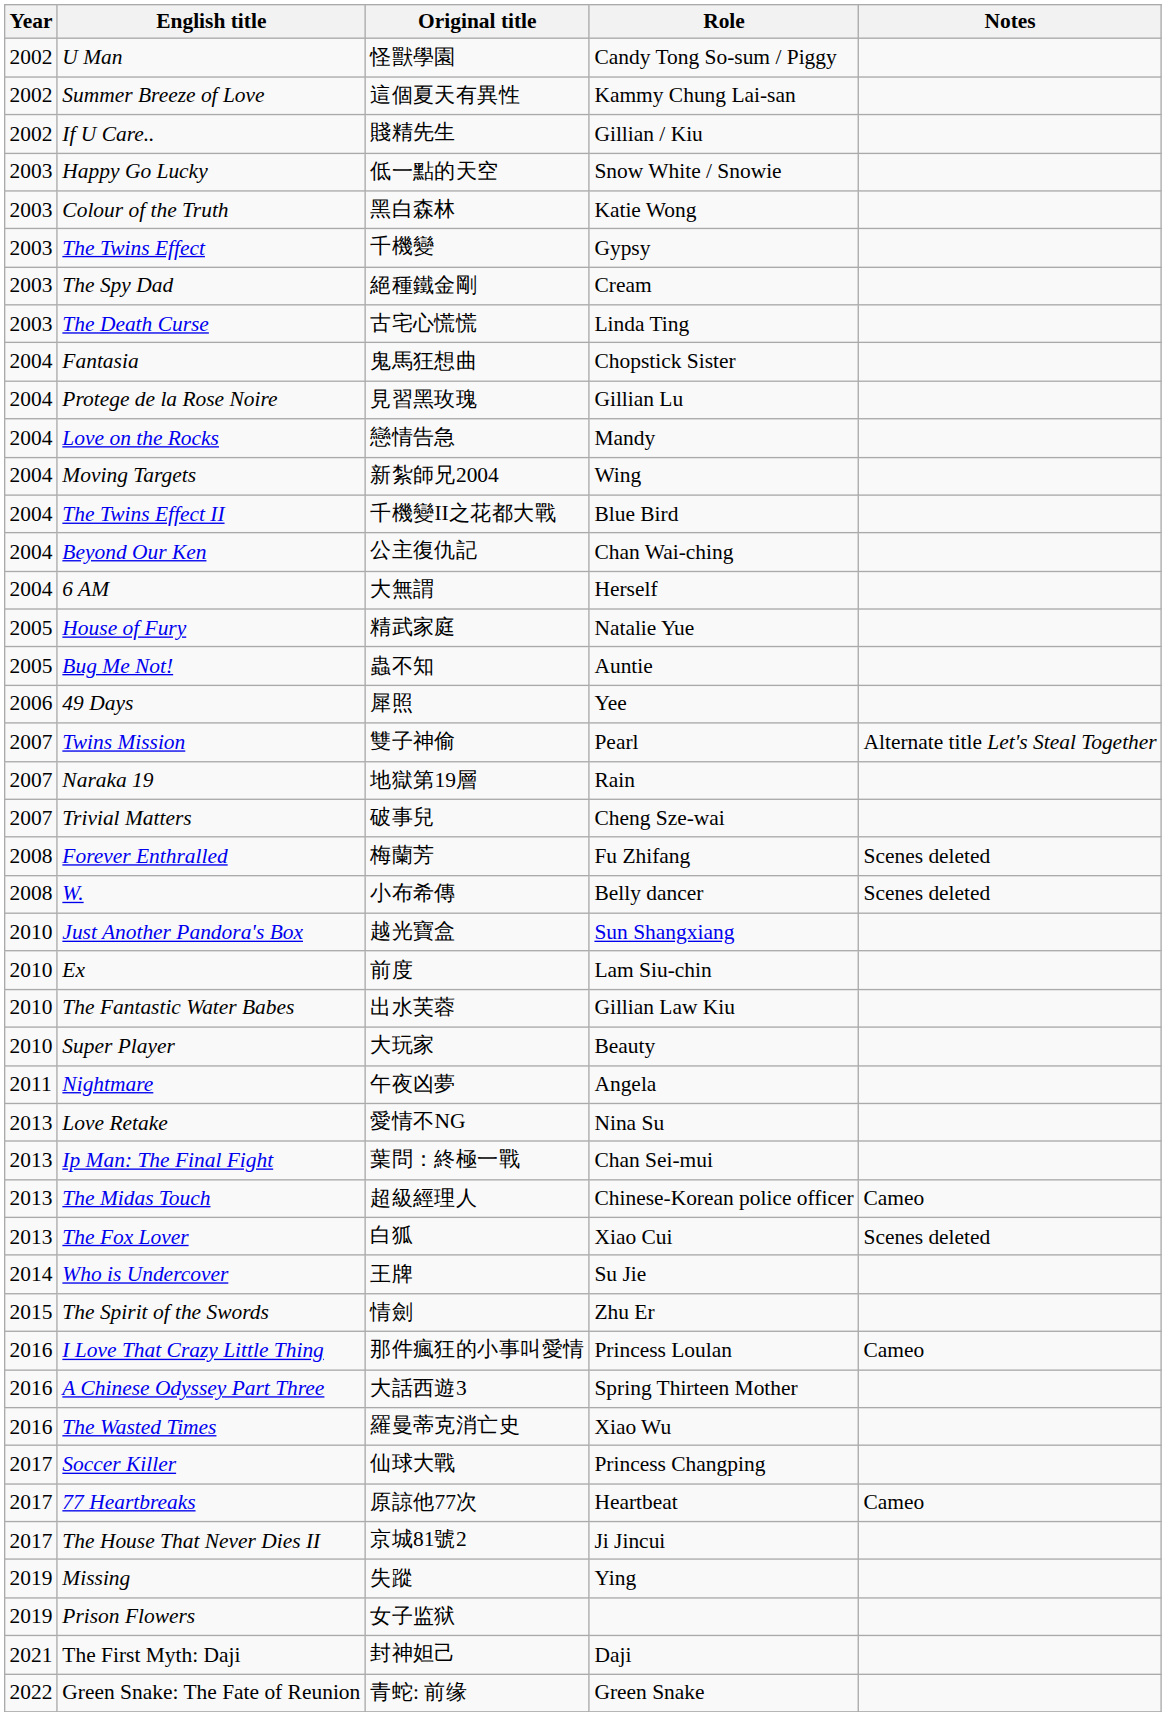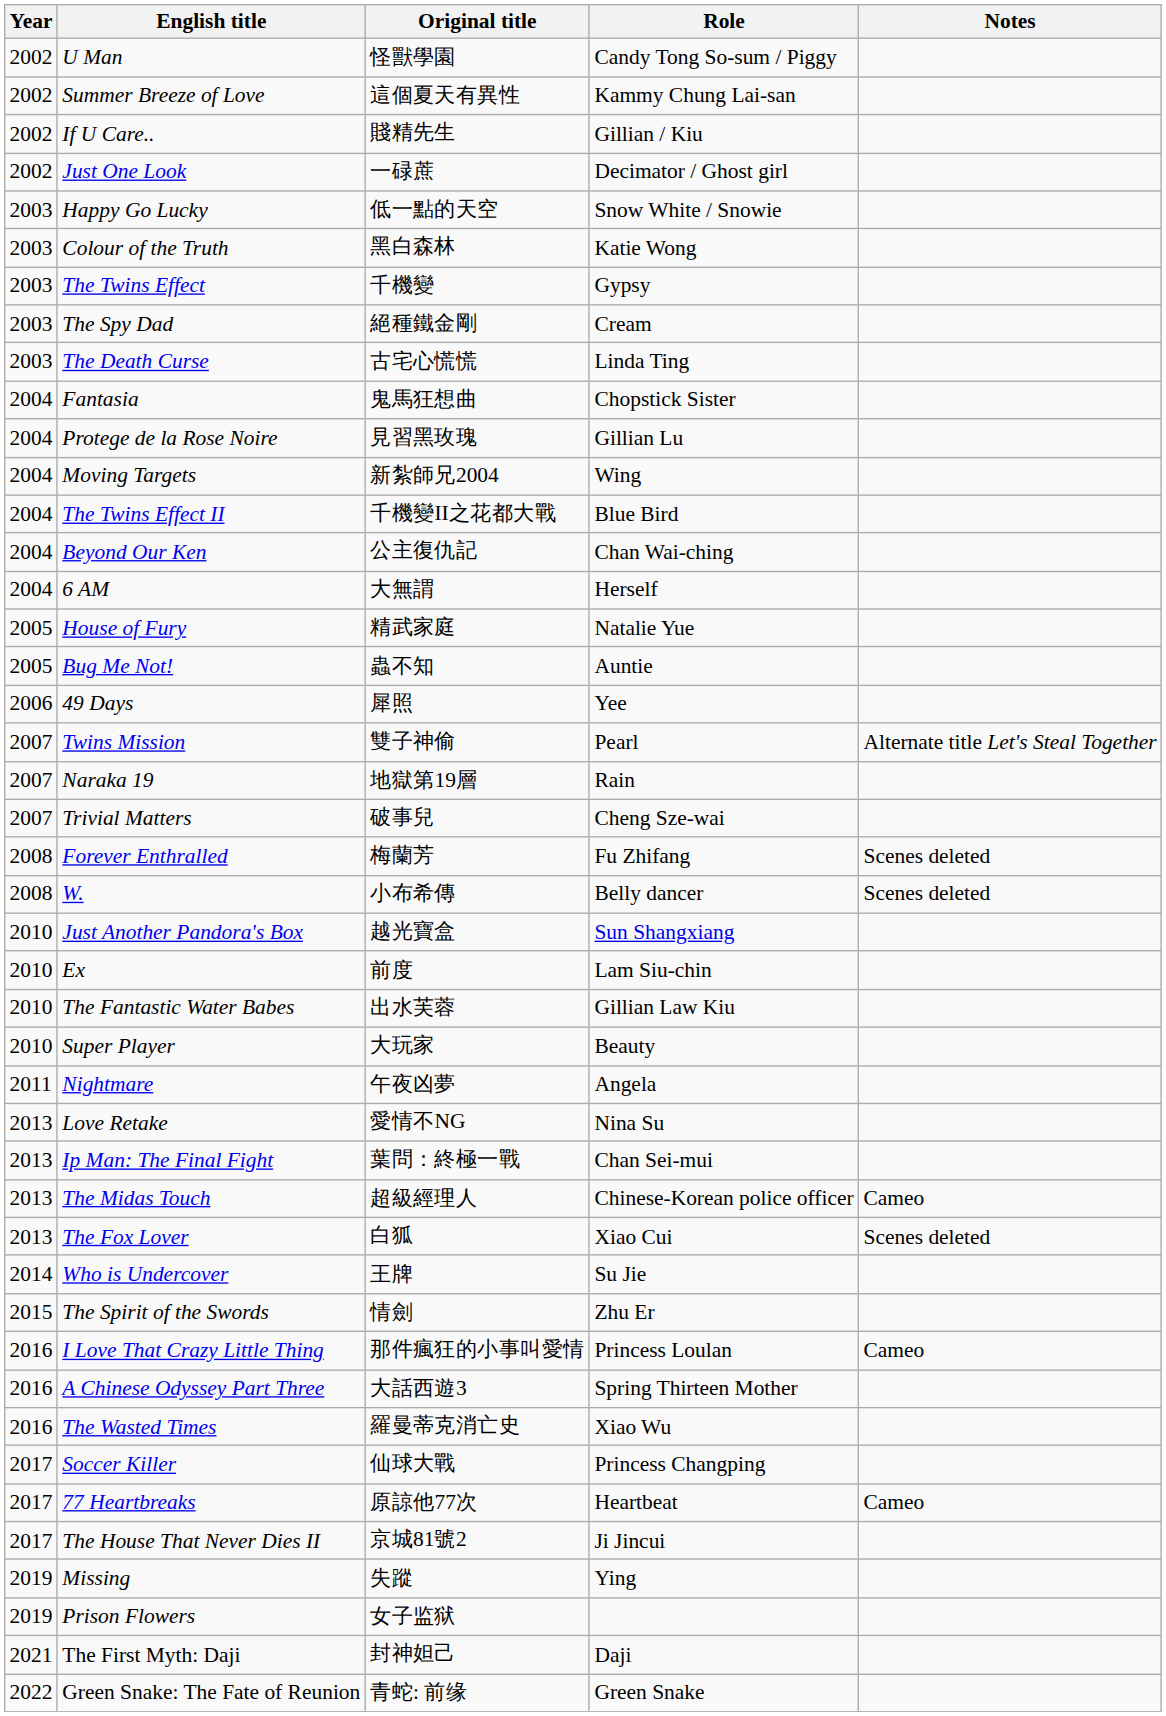 <table class="wikitable sortable">
 <tr>
 <th>Year</th>
 <th>English title</th>
 <th>Original title</th>
 <th>Role</th>
 <th class="unsortable">Notes</th>
 </tr>
 <tr>
 <td>2002</td>
 <td><em>U Man</em></td>
 <td>怪獸學園</td>
 <td>Candy Tong So-sum / Piggy</td>
 <td></td>
 </tr>
 <tr>
 <td>2002</td>
 <td><em>Summer Breeze of Love</em></td>
 <td>這個夏天有異性</td>
 <td>Kammy Chung Lai-san</td>
 <td></td>
 </tr>
 <tr>
 <td>2002</td>
 <td><em>If U Care..</em></td>
 <td>賤精先生</td>
 <td>Gillian / Kiu</td>
+<td></td>
+</tr>
+<tr>
+<td>2002</td>
+<td><em><a href='#'>Just One Look</a></em></td>
+<td>一碌蔗</td>
+<td>Decimator / Ghost girl</td>
 <td></td>
 </tr>
 <tr>
 <td>2003</td>
 <td><em>Happy Go Lucky</em></td>
 <td>低一點的天空</td>
 <td>Snow White / Snowie</td>
 <td></td>
 </tr>
 <tr>
 <td>2003</td>
 <td><em>Colour of the Truth</em></td>
 <td>黑白森林</td>
 <td>Katie Wong</td>
 <td></td>
 </tr>
 <tr>
 <td>2003</td>
 <td><em><a href='#'>The Twins Effect</a></em></td>
 <td>千機變</td>
 <td>Gypsy</td>
 <td></td>
 </tr>
 <tr>
 <td>2003</td>
 <td><em>The Spy Dad</em></td>
 <td>絕種鐵金剛</td>
 <td>Cream</td>
 <td></td>
 </tr>
 <tr>
 <td>2003</td>
 <td><em><a href='#'>The Death Curse</a></em></td>
 <td>古宅心慌慌</td>
 <td>Linda Ting</td>
 <td></td>
 </tr>
 <tr>
 <td>2004</td>
 <td><em>Fantasia</em></td>
 <td>鬼馬狂想曲</td>
 <td>Chopstick Sister</td>
 <td></td>
 </tr>
 <tr>
 <td>2004</td>
 <td><em>Protege de la Rose Noire</em></td>
 <td>見習黑玫瑰</td>
 <td>Gillian Lu</td>
-<td></td>
-</tr>
-<tr>
-<td>2004</td>
-<td><em><a href='#'>Love on the Rocks</a></em></td>
-<td>戀情告急</td>
-<td>Mandy</td>
 <td></td>
 </tr>
 <tr>
 <td>2004</td>
 <td><em>Moving Targets</em></td>
 <td>新紮師兄2004</td>
 <td>Wing</td>
 <td></td>
 </tr>
 <tr>
 <td>2004</td>
 <td><em><a href='#'>The Twins Effect II</a></em></td>
 <td>千機變II之花都大戰</td>
 <td>Blue Bird</td>
 <td></td>
 </tr>
 <tr>
 <td>2004</td>
 <td><em><a href='#'>Beyond Our Ken</a></em></td>
 <td>公主復仇記</td>
 <td>Chan Wai-ching</td>
 <td></td>
 </tr>
 <tr>
 <td>2004</td>
 <td><em>6 AM</em></td>
 <td>大無謂</td>
 <td>Herself</td>
 <td></td>
 </tr>
 <tr>
 <td>2005</td>
 <td><em><a href='#'>House of Fury</a></em></td>
 <td>精武家庭</td>
 <td>Natalie Yue</td>
 <td></td>
 </tr>
 <tr>
 <td>2005</td>
 <td><em><a href='#'>Bug Me Not!</a></em></td>
 <td>蟲不知</td>
 <td>Auntie</td>
 <td></td>
 </tr>
 <tr>
 <td>2006</td>
 <td><em>49 Days</em></td>
 <td>犀照</td>
 <td>Yee</td>
 <td></td>
 </tr>
 <tr>
 <td>2007</td>
 <td><em><a href='#'>Twins Mission</a></em></td>
 <td>雙子神偷</td>
 <td>Pearl</td>
 <td>Alternate title <em>Let's Steal Together</em></td>
 </tr>
 <tr>
 <td>2007</td>
 <td><em>Naraka 19</em></td>
 <td>地獄第19層</td>
 <td>Rain</td>
 <td></td>
 </tr>
 <tr>
 <td>2007</td>
 <td><em>Trivial Matters</em></td>
 <td>破事兒</td>
 <td>Cheng Sze-wai</td>
 <td></td>
 </tr>
 <tr>
 <td>2008</td>
 <td><em><a href='#'>Forever Enthralled</a></em></td>
 <td>梅蘭芳</td>
 <td>Fu Zhifang</td>
 <td>Scenes deleted</td>
 </tr>
 <tr>
 <td>2008</td>
 <td><em><a href='#'>W.</a></em></td>
 <td>小布希傳</td>
 <td>Belly dancer</td>
 <td>Scenes deleted</td>
 </tr>
 <tr>
 <td>2010</td>
 <td><em><a href='#'>Just Another Pandora's Box</a></em></td>
 <td>越光寶盒</td>
 <td><a href='#'>Sun Shangxiang</a></td>
 <td></td>
 </tr>
 <tr>
 <td>2010</td>
 <td><em>Ex</em></td>
 <td>前度</td>
 <td>Lam Siu-chin</td>
 <td></td>
 </tr>
 <tr>
 <td>2010</td>
 <td><em>The Fantastic Water Babes</em></td>
 <td>出水芙蓉</td>
 <td>Gillian Law Kiu</td>
 <td></td>
 </tr>
 <tr>
 <td>2010</td>
 <td><em>Super Player</em></td>
 <td>大玩家</td>
 <td>Beauty</td>
 <td></td>
 </tr>
 <tr>
 <td>2011</td>
 <td><em><a href='#'>Nightmare</a></em></td>
 <td>午夜凶夢</td>
 <td>Angela</td>
 <td></td>
 </tr>
 <tr>
 <td>2013</td>
 <td><em>Love Retake</em></td>
 <td>愛情不NG</td>
 <td>Nina Su</td>
 <td></td>
 </tr>
 <tr>
 <td>2013</td>
 <td><em><a href='#'>Ip Man: The Final Fight</a></em></td>
 <td>葉問：終極一戰</td>
 <td>Chan Sei-mui</td>
 <td></td>
 </tr>
 <tr>
 <td>2013</td>
 <td><em><a href='#'>The Midas Touch</a></em></td>
 <td>超級經理人</td>
 <td>Chinese-Korean police officer</td>
 <td>Cameo</td>
 </tr>
 <tr>
 <td>2013</td>
 <td><em><a href='#'>The Fox Lover</a></em></td>
 <td>白狐</td>
 <td>Xiao Cui</td>
 <td>Scenes deleted</td>
 </tr>
 <tr>
 <td>2014</td>
 <td><em><a href='#'>Who is Undercover</a></em></td>
 <td>王牌</td>
 <td>Su Jie</td>
 <td></td>
 </tr>
 <tr>
 <td>2015</td>
 <td><em>The Spirit of the Swords</em></td>
 <td>情劍</td>
 <td>Zhu Er</td>
 <td></td>
 </tr>
 <tr>
 <td>2016</td>
 <td><em><a href='#'>I Love That Crazy Little Thing</a></em></td>
 <td>那件瘋狂的小事叫愛情</td>
 <td>Princess Loulan</td>
 <td>Cameo</td>
 </tr>
 <tr>
 <td>2016</td>
 <td><em><a href='#'>A Chinese Odyssey Part Three</a></em></td>
 <td>大話西遊3</td>
 <td>Spring Thirteen Mother</td>
 <td></td>
 </tr>
 <tr>
 <td>2016</td>
 <td><em><a href='#'>The Wasted Times</a></em></td>
 <td>羅曼蒂克消亡史</td>
 <td>Xiao Wu</td>
 <td></td>
 </tr>
 <tr>
 <td>2017</td>
 <td><em><a href='#'>Soccer Killer</a></em></td>
 <td>仙球大戰</td>
 <td>Princess Changping</td>
 <td></td>
 </tr>
 <tr>
 <td>2017</td>
 <td><em><a href='#'>77 Heartbreaks</a></em></td>
 <td>原諒他77次</td>
 <td>Heartbeat</td>
 <td>Cameo</td>
 </tr>
 <tr>
 <td>2017</td>
 <td><em>The House That Never Dies II</em></td>
 <td>京城81號2</td>
 <td>Ji Jincui</td>
 <td></td>
 </tr>
 <tr>
 <td>2019</td>
 <td><em>Missing</em></td>
 <td>失蹤</td>
 <td>Ying</td>
 <td></td>
 </tr>
 <tr>
 <td>2019</td>
 <td><em>Prison Flowers</em></td>
 <td>女子监狱</td>
 <td></td>
 <td></td>
 </tr>
 <tr>
 <td>2021</td>
 <td>The First Myth: Daji</td>
 <td>封神妲己</td>
 <td>Daji</td>
 <td></td>
 </tr>
 <tr>
 <td>2022</td>
 <td>Green Snake: The Fate of Reunion</td>
 <td>青蛇: 前缘</td>
 <td>Green Snake</td>
 <td></td>
 </tr>
 </table>
